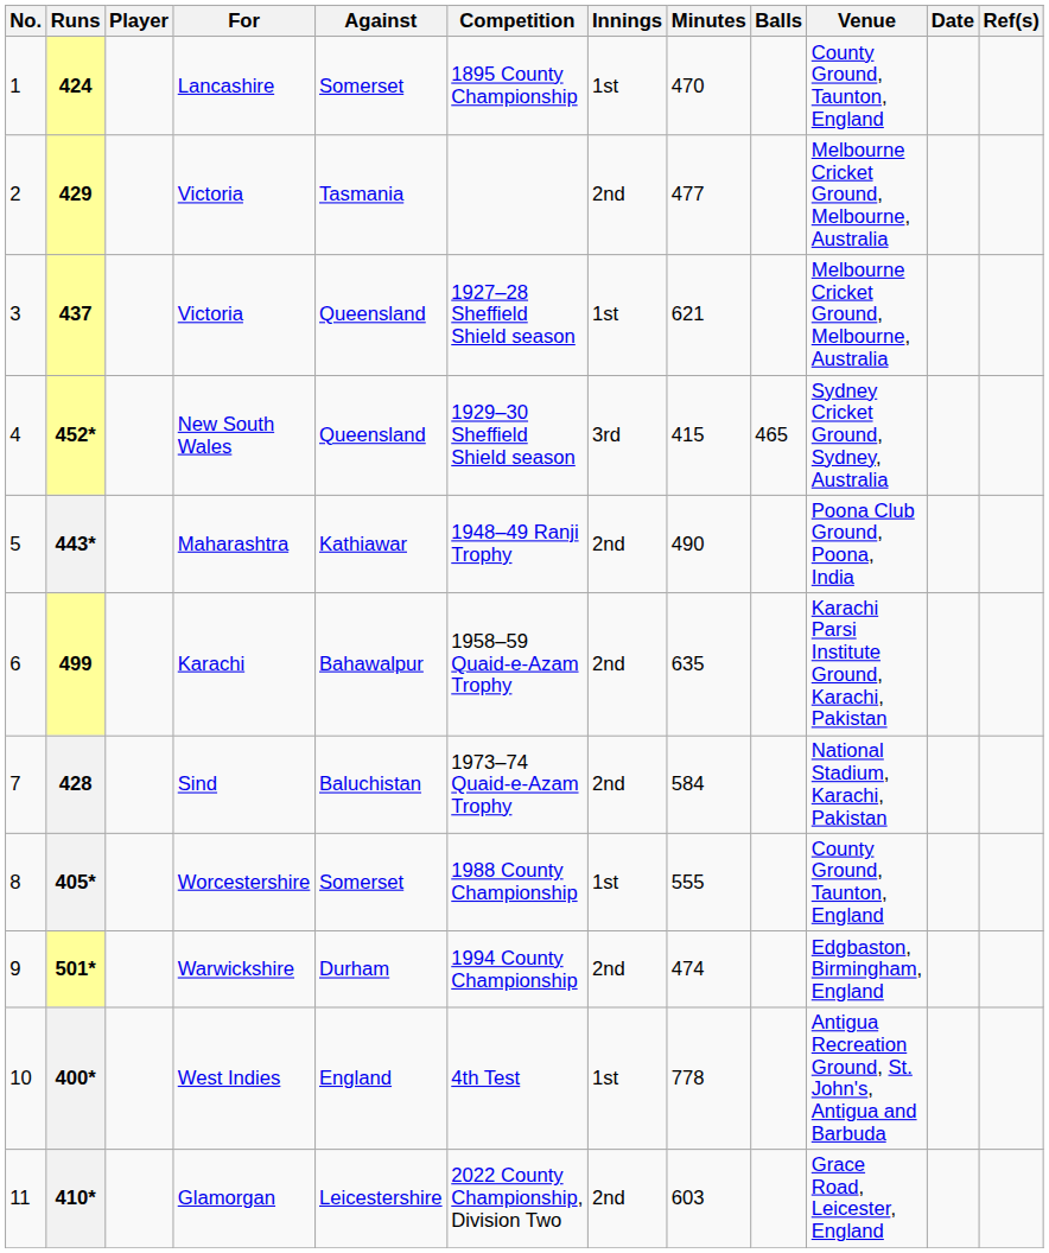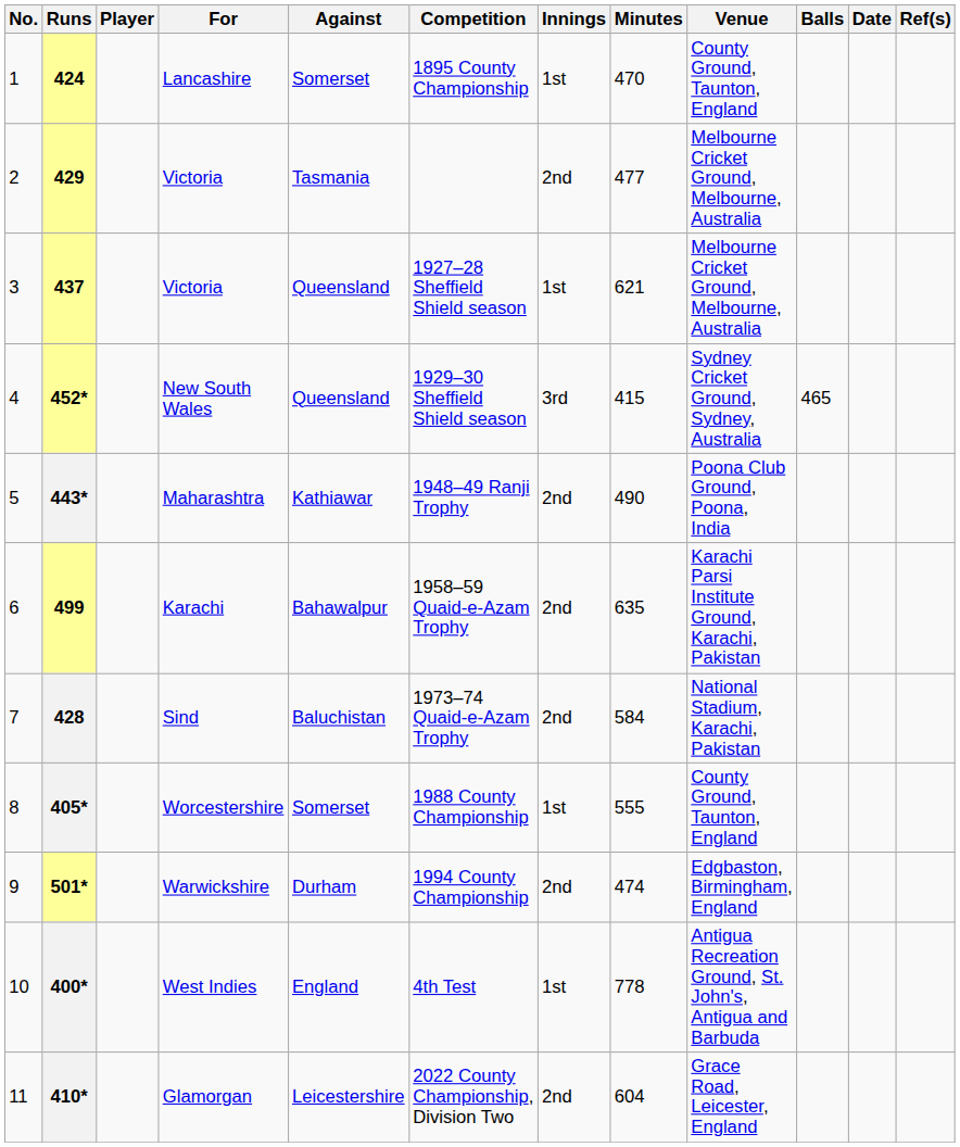 <table class="wikitable sortable plainrowheaders">
 <tr>
 <th scope="col">No.</th>
 <th scope="col">Runs</th>
 <th scope="col">Player</th>
 <th scope="col">For</th>
 <th scope="col">Against</th>
 <th scope="col">Competition</th>
 <th scope="col">Innings</th>
 <th scope="col">Minutes</th>
+<th scope="col">Venue</th>
 <th scope="col">Balls</th>
-<th scope="col">Venue</th>
 <th scope="col">Date</th>
 <th scope="col" class="unsortable">Ref(s)</th>
 </tr>
 <tr>
 <td>1</td>
 <th scope="row" style="background-color:#FFFF99;"><strong>424</strong> </th>
 <td></td>
 <td> <a href='#'>Lancashire</a></td>
 <td> <a href='#'>Somerset</a></td>
 <td><a href='#'>1895 County Championship</a></td>
 <td>1st</td>
 <td>470</td>
+<td><a href='#'>County Ground</a>, <a href='#'>Taunton</a>, <a href='#'>England</a></td>
 <td></td>
-<td><a href='#'>County Ground</a>, <a href='#'>Taunton</a>, <a href='#'>England</a></td>
 <td></td>
 <td></td>
 </tr>
 <tr>
 <td>2</td>
 <th scope="row" style="background-color:#FFFF99;"><strong>429</strong> </th>
 <td></td>
 <td> <a href='#'>Victoria</a></td>
 <td> <a href='#'>Tasmania</a></td>
 <td></td>
 <td>2nd</td>
 <td>477</td>
+<td><a href='#'>Melbourne Cricket Ground</a>, <a href='#'>Melbourne</a>, <a href='#'>Australia</a></td>
 <td></td>
-<td><a href='#'>Melbourne Cricket Ground</a>, <a href='#'>Melbourne</a>, <a href='#'>Australia</a></td>
 <td></td>
 <td></td>
 </tr>
 <tr>
 <td>3</td>
 <th scope="row" style="background-color:#FFFF99;"><strong>437</strong> </th>
 <td></td>
 <td> <a href='#'>Victoria</a></td>
 <td> <a href='#'>Queensland</a></td>
 <td><a href='#'>1927–28 Sheffield Shield season</a></td>
 <td>1st</td>
 <td>621</td>
+<td><a href='#'>Melbourne Cricket Ground</a>, <a href='#'>Melbourne</a>, <a href='#'>Australia</a></td>
 <td></td>
-<td><a href='#'>Melbourne Cricket Ground</a>, <a href='#'>Melbourne</a>, <a href='#'>Australia</a></td>
 <td></td>
 <td></td>
 </tr>
 <tr>
 <td>4</td>
 <th scope="row" style="background-color:#FFFF99;"><strong>452*</strong> </th>
 <td></td>
 <td> <a href='#'>New South Wales</a></td>
 <td> <a href='#'>Queensland</a></td>
 <td><a href='#'>1929–30 Sheffield Shield season</a></td>
 <td>3rd</td>
 <td>415</td>
+<td><a href='#'>Sydney Cricket Ground</a>, <a href='#'>Sydney</a>, <a href='#'>Australia</a></td>
 <td>465</td>
-<td><a href='#'>Sydney Cricket Ground</a>, <a href='#'>Sydney</a>, <a href='#'>Australia</a></td>
 <td></td>
 <td></td>
 </tr>
 <tr>
 <td>5</td>
 <th scope="row"><strong>443*</strong></th>
 <td></td>
 <td> <a href='#'>Maharashtra</a></td>
 <td><a href='#'>Kathiawar</a></td>
 <td><a href='#'>1948–49 Ranji Trophy</a></td>
 <td>2nd</td>
 <td>490</td>
+<td><a href='#'>Poona Club Ground</a>, <a href='#'>Poona</a>, <a href='#'>India</a></td>
 <td></td>
-<td><a href='#'>Poona Club Ground</a>, <a href='#'>Poona</a>, <a href='#'>India</a></td>
 <td></td>
 <td></td>
 </tr>
 <tr>
 <td>6</td>
 <th scope="row" style="background-color:#FFFF99;"><strong>499</strong> </th>
 <td></td>
 <td><a href='#'>Karachi</a></td>
 <td> <a href='#'>Bahawalpur</a></td>
 <td>1958–59 <a href='#'>Quaid-e-Azam Trophy</a></td>
 <td>2nd</td>
 <td>635</td>
+<td><a href='#'>Karachi Parsi Institute Ground</a>, <a href='#'>Karachi</a>, <a href='#'>Pakistan</a></td>
 <td></td>
-<td><a href='#'>Karachi Parsi Institute Ground</a>, <a href='#'>Karachi</a>, <a href='#'>Pakistan</a></td>
 <td></td>
 <td></td>
 </tr>
 <tr>
 <td>7</td>
 <th scope="row"><strong>428</strong></th>
 <td></td>
 <td> <a href='#'>Sind</a></td>
 <td><a href='#'>Baluchistan</a></td>
 <td>1973–74 <a href='#'>Quaid-e-Azam Trophy</a></td>
 <td>2nd</td>
 <td>584</td>
+<td><a href='#'>National Stadium</a>, <a href='#'>Karachi</a>, <a href='#'>Pakistan</a></td>
 <td></td>
-<td><a href='#'>National Stadium</a>, <a href='#'>Karachi</a>, <a href='#'>Pakistan</a></td>
 <td></td>
 <td></td>
 </tr>
 <tr>
 <td>8</td>
 <th scope="row"><strong>405*</strong></th>
 <td></td>
 <td> <a href='#'>Worcestershire</a></td>
 <td> <a href='#'>Somerset</a></td>
 <td><a href='#'>1988 County Championship</a></td>
 <td>1st</td>
 <td>555</td>
+<td><a href='#'>County Ground</a>, <a href='#'>Taunton</a>, <a href='#'>England</a></td>
 <td></td>
-<td><a href='#'>County Ground</a>, <a href='#'>Taunton</a>, <a href='#'>England</a></td>
 <td></td>
 <td></td>
 </tr>
 <tr>
 <td>9</td>
 <th scope="row" style="background-color:#FFFF99;"><strong>501*</strong> </th>
 <td></td>
 <td> <a href='#'>Warwickshire</a></td>
 <td> <a href='#'>Durham</a></td>
 <td><a href='#'>1994 County Championship</a></td>
 <td>2nd</td>
 <td>474</td>
+<td><a href='#'>Edgbaston</a>, <a href='#'>Birmingham</a>, <a href='#'>England</a></td>
 <td></td>
-<td><a href='#'>Edgbaston</a>, <a href='#'>Birmingham</a>, <a href='#'>England</a></td>
 <td></td>
 <td></td>
 </tr>
 <tr>
 <td>10</td>
 <th scope="row"><strong>400*</strong></th>
 <td></td>
 <td> <a href='#'>West Indies</a></td>
 <td> <a href='#'>England</a></td>
 <td><a href='#'>4th Test</a></td>
 <td>1st</td>
 <td>778</td>
+<td><a href='#'>Antigua Recreation Ground</a>, <a href='#'>St. John's</a>, <a href='#'>Antigua and Barbuda</a></td>
 <td></td>
-<td><a href='#'>Antigua Recreation Ground</a>, <a href='#'>St. John's</a>, <a href='#'>Antigua and Barbuda</a></td>
 <td></td>
 <td></td>
 </tr>
 <tr>
 <td>11</td>
 <th scope="row"><strong>410*</strong></th>
 <td></td>
 <td> <a href='#'>Glamorgan</a></td>
 <td> <a href='#'>Leicestershire</a></td>
 <td><a href='#'>2022 County Championship</a>, Division Two</td>
 <td>2nd</td>
-<td>603</td>
+<td>604</td>
+<td><a href='#'>Grace Road</a>, <a href='#'>Leicester</a>, <a href='#'>England</a></td>
 <td></td>
-<td><a href='#'>Grace Road</a>, <a href='#'>Leicester</a>, <a href='#'>England</a></td>
 <td></td>
 <td></td>
 </tr>
 </table>
